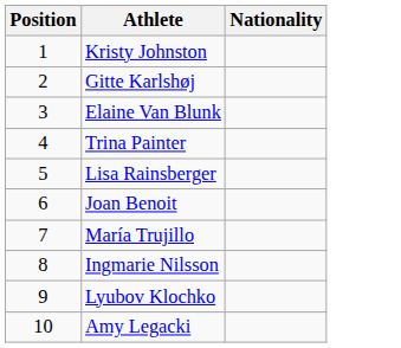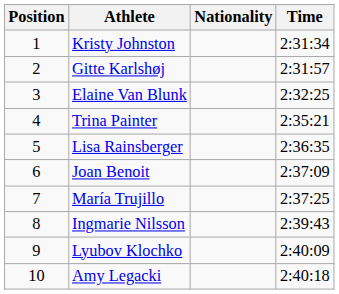 <table class="wikitable sortable">
 <tr>
 <th>Position</th>
 <th>Athlete</th>
 <th>Nationality</th>
+<th>Time</th>
 </tr>
 <tr>
 <td style="text-align:center">1</td>
 <td><a href='#'>Kristy Johnston</a></td>
 <td></td>
+<td>2:31:34</td>
 </tr>
 <tr>
 <td style="text-align:center">2</td>
 <td><a href='#'>Gitte Karlshøj</a></td>
 <td></td>
+<td>2:31:57</td>
 </tr>
 <tr>
 <td style="text-align:center">3</td>
 <td><a href='#'>Elaine Van Blunk</a></td>
 <td></td>
+<td>2:32:25</td>
 </tr>
 <tr>
 <td style="text-align:center">4</td>
 <td><a href='#'>Trina Painter</a></td>
 <td></td>
+<td>2:35:21</td>
 </tr>
 <tr>
 <td style="text-align:center">5</td>
 <td><a href='#'>Lisa Rainsberger</a></td>
 <td></td>
+<td>2:36:35</td>
 </tr>
 <tr>
 <td style="text-align:center">6</td>
 <td><a href='#'>Joan Benoit</a></td>
 <td></td>
+<td>2:37:09</td>
 </tr>
 <tr>
 <td style="text-align:center">7</td>
 <td><a href='#'>María Trujillo</a></td>
 <td></td>
+<td>2:37:25</td>
 </tr>
 <tr>
 <td style="text-align:center">8</td>
 <td><a href='#'>Ingmarie Nilsson</a></td>
 <td></td>
+<td>2:39:43</td>
 </tr>
 <tr>
 <td style="text-align:center">9</td>
 <td><a href='#'>Lyubov Klochko</a></td>
 <td></td>
+<td>2:40:09</td>
 </tr>
 <tr>
 <td style="text-align:center">10</td>
 <td><a href='#'>Amy Legacki</a></td>
 <td></td>
+<td>2:40:18</td>
 </tr>
 </table>
